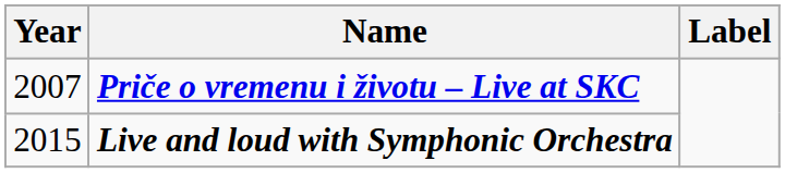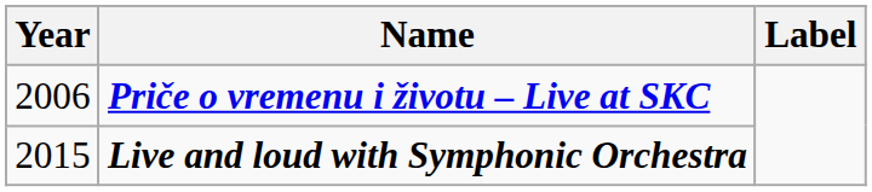 <table class="wikitable">
 <tr>
 <th>Year</th>
 <th>Name</th>
 <th>Label</th>
 </tr>
 <tr>
-<td>2007</td>
+<td>2006</td>
 <td><strong><em><a href='#'>Priče o vremenu i životu – Live at SKC</a></em></strong></td>
 </tr>
 <tr>
 <td>2015</td>
 <td><strong><em>Live and loud with Symphonic Orchestra</em></strong></td>
 </tr>
 </table>
